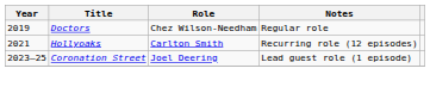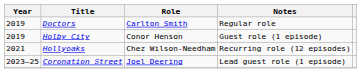 <table class="wikitable sortable plainrowheaders">
 <tr>
 <th scope="col">Year</th>
 <th scope="col">Title</th>
 <th scope="col">Role</th>
 <th scope="col" class="unsortable">Notes</th>
 <th scope="col" class="unsortable"></th>
 </tr>
 <tr>
 <td>2019</td>
 <td><em><a href='#'>Doctors</a></em></td>
-<td>Chez Wilson-Needham</td>
+<td><a href='#'>Carlton Smith</a></td>
 <td>Regular role</td>
+<td style="text-align:center;"></td>
+</tr>
+<tr>
+<td>2019</td>
+<td><em><a href='#'>Holby City</a></em></td>
+<td>Conor Henson</td>
+<td>Guest role (1 episode)</td>
 <td style="text-align:center;"></td>
 </tr>
 <tr>
 <td>2021</td>
 <td><em><a href='#'>Hollyoaks</a></em></td>
-<td><a href='#'>Carlton Smith</a></td>
+<td>Chez Wilson-Needham</td>
 <td>Recurring role (12 episodes)</td>
 <td style="text-align:center;"></td>
 </tr>
 <tr>
 <td>2023–25</td>
 <td><em><a href='#'>Coronation Street</a></em></td>
 <td><a href='#'>Joel Deering</a></td>
 <td>Lead guest role (1 episode)</td>
 <td style="text-align:center;"></td>
 </tr>
 <tr>
 </tr>
 </table>
